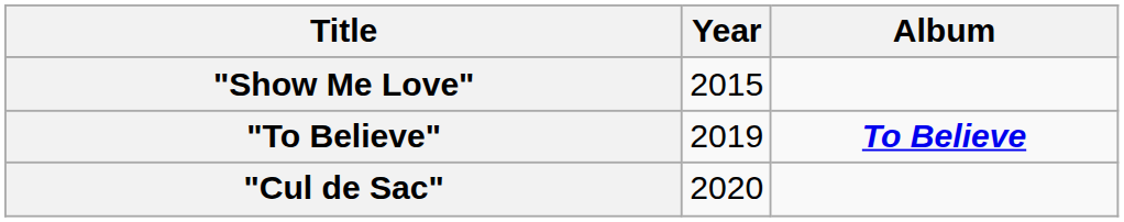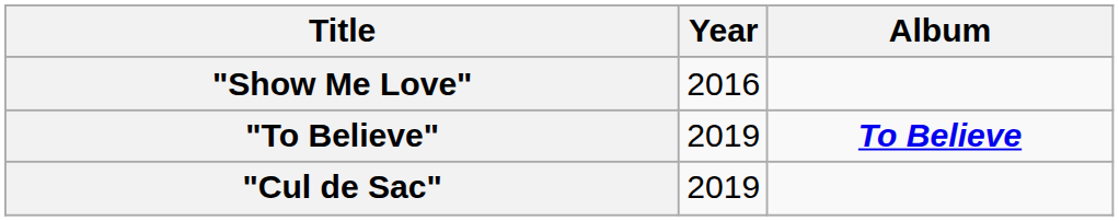 <table class="wikitable plainrowheaders" style="text-align:center">
 <tr>
 <th scope="col" style="width:20em;">Title</th>
 <th scope="col" style="width:1em;">Year</th>
 <th scope="col" style="width:10em;">Album</th>
 </tr>
 <tr>
 <th scope="row">"Show Me Love" </th>
-<td>2015</td>
+<td>2016</td>
 <td></td>
 </tr>
 <tr>
 <th scope="row">"To Believe" <br></th>
 <td>2019</td>
 <td><strong><em><a href='#'>To Believe</a></em></strong></td>
 </tr>
 <tr>
 <th scope="row">"Cul de Sac" <br></th>
-<td>2020</td>
+<td>2019</td>
 <td></td>
 </tr>
 </table>
